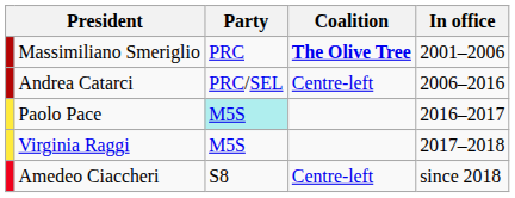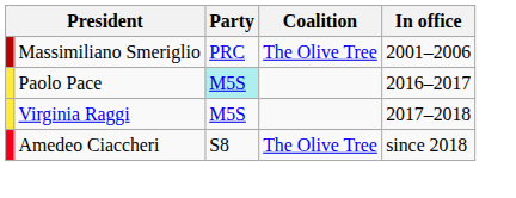 <table class="wikitable" style="font-size:95%">
 <tr style="background:#efefef;">
 <th colspan=2>President</th>
 <th>Party</th>
 <th>Coalition</th>
 <th>In office</th>
 </tr>
 <tr>
 <td bgcolor="#B40404"></td>
 <td>Massimiliano Smeriglio</td>
 <td><a href='#'>PRC</a></td>
-<td><strong><a href='#'>The Olive Tree</a></strong></td>
+<td><a href='#'>The Olive Tree</a></td>
 <td>2001–2006</td>
-</tr>
-<tr>
-<td bgcolor="#B40404"></td>
-<td>Andrea Catarci</td>
-<td><a href='#'>PRC</a>/<a href='#'>SEL</a></td>
-<td><a href='#'>Centre-left</a></td>
-<td>2006–2016</td>
 </tr>
 <tr>
 <td bgcolor="#FFEB3B"></td>
 <td>Paolo Pace</td>
 <td style="background: paleturquoise;"><a href='#'>M5S</a></td>
 <td></td>
 <td>2016–2017</td>
 </tr>
 <tr>
 <td bgcolor="#FFEB3B"></td>
 <td><a href='#'>Virginia Raggi</a></td>
 <td><a href='#'>M5S</a></td>
 <td></td>
 <td>2017–2018</td>
 </tr>
 <tr>
 <td bgcolor="#F0001C"></td>
 <td>Amedeo Ciaccheri</td>
 <td>S8</td>
-<td><a href='#'>Centre-left</a></td>
+<td><a href='#'>The Olive Tree</a></td>
 <td>since 2018</td>
 </tr>
 </table>
